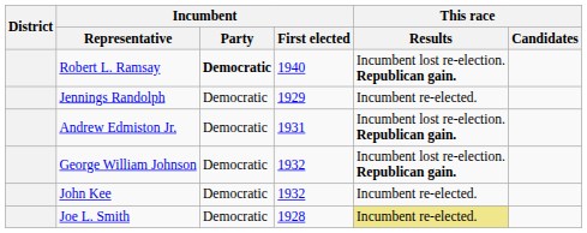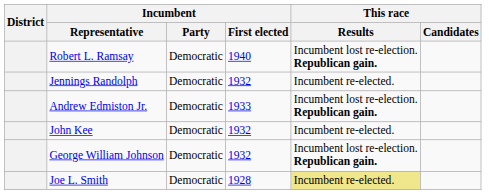 <table class=wikitable>
 <tr>
 <th rowspan=2>District</th>
 <th colspan=3>Incumbent</th>
 <th colspan=2>This race</th>
 </tr>
 <tr>
 <th>Representative</th>
 <th>Party</th>
 <th>First elected</th>
 <th>Results</th>
 <th>Candidates</th>
 </tr>
 <tr>
 <th></th>
 <td><a href='#'>Robert L. Ramsay</a></td>
-<td><strong>Democratic</strong></td>
+<td>Democratic</td>
 <td><a href='#'>1940</a></td>
 <td>Incumbent lost re-election.<br><strong>Republican gain.</strong></td>
 <td nowrap></td>
 </tr>
 <tr>
 <th></th>
 <td><a href='#'>Jennings Randolph</a></td>
 <td>Democratic</td>
-<td><a href='#'>1929</a></td>
+<td><a href='#'>1932</a></td>
 <td>Incumbent re-elected.</td>
 <td nowrap></td>
 </tr>
 <tr>
 <th></th>
 <td><a href='#'>Andrew Edmiston Jr.</a></td>
 <td>Democratic</td>
-<td><a href='#'>1931 </a></td>
-<td>Incumbent lost re-election.<br><strong>Republican gain.</strong></td>
-<td nowrap></td>
-</tr>
-<tr>
-<th></th>
-<td><a href='#'>George William Johnson</a></td>
-<td>Democratic</td>
-<td><a href='#'>1932</a></td>
+<td><a href='#'>1933 </a></td>
 <td>Incumbent lost re-election.<br><strong>Republican gain.</strong></td>
 <td nowrap></td>
 </tr>
 <tr>
 <th></th>
 <td><a href='#'>John Kee</a></td>
 <td>Democratic</td>
 <td><a href='#'>1932</a></td>
 <td>Incumbent re-elected.</td>
 <td nowrap></td>
 </tr>
 <tr>
 <th></th>
+<td><a href='#'>George William Johnson</a></td>
+<td>Democratic</td>
+<td><a href='#'>1932</a></td>
+<td>Incumbent lost re-election.<br><strong>Republican gain.</strong></td>
+<td nowrap></td>
+</tr>
+<tr>
+<th></th>
 <td><a href='#'>Joe L. Smith</a></td>
 <td>Democratic</td>
 <td><a href='#'>1928</a></td>
 <td style="background: khaki;">Incumbent re-elected.</td>
 <td nowrap></td>
 </tr>
 </table>
